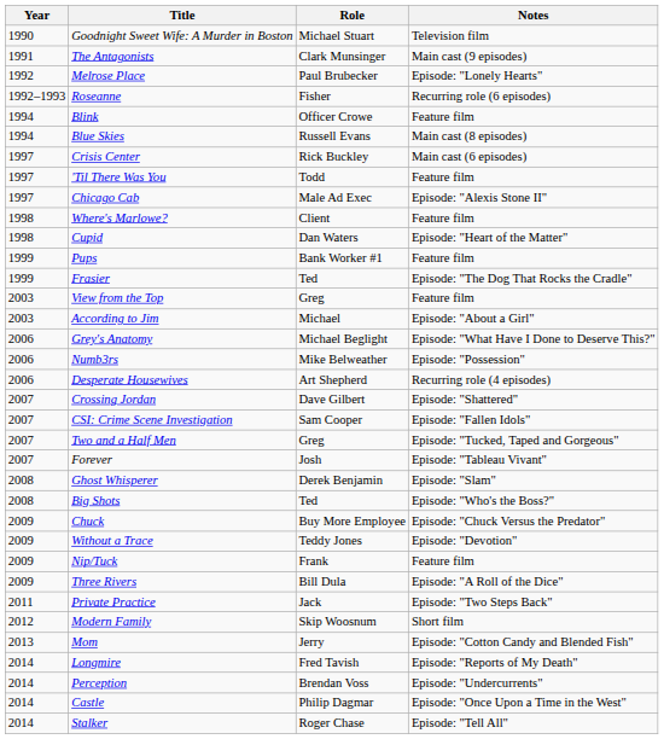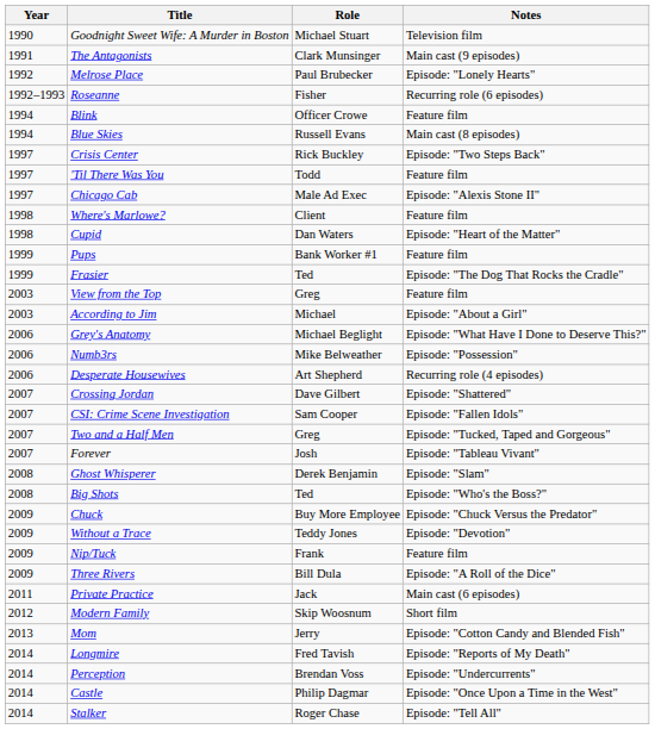 <table class="wikitable">
 <tr>
 <th>Year</th>
 <th>Title</th>
 <th>Role</th>
 <th>Notes</th>
 </tr>
 <tr>
 <td>1990</td>
 <td><em>Goodnight Sweet Wife: A Murder in Boston</em></td>
 <td>Michael Stuart</td>
 <td>Television film</td>
 </tr>
 <tr>
 <td>1991</td>
 <td><em><a href='#'>The Antagonists</a></em></td>
 <td>Clark Munsinger</td>
 <td>Main cast (9 episodes)</td>
 </tr>
 <tr>
 <td>1992</td>
 <td><em><a href='#'>Melrose Place</a></em></td>
 <td>Paul Brubecker</td>
 <td>Episode: "Lonely Hearts"</td>
 </tr>
 <tr>
 <td>1992–1993</td>
 <td><em><a href='#'>Roseanne</a></em></td>
 <td>Fisher</td>
 <td>Recurring role (6 episodes)</td>
 </tr>
 <tr>
 <td>1994</td>
 <td><em><a href='#'>Blink</a></em></td>
 <td>Officer Crowe</td>
 <td>Feature film</td>
 </tr>
 <tr>
 <td>1994</td>
 <td><em><a href='#'>Blue Skies</a></em></td>
 <td>Russell Evans</td>
 <td>Main cast (8 episodes)</td>
 </tr>
 <tr>
 <td>1997</td>
 <td><em><a href='#'>Crisis Center</a></em></td>
 <td>Rick Buckley</td>
-<td>Main cast (6 episodes)</td>
+<td>Episode: "Two Steps Back"</td>
 </tr>
 <tr>
 <td>1997</td>
 <td><em><a href='#'>'Til There Was You</a></em></td>
 <td>Todd</td>
 <td>Feature film</td>
 </tr>
 <tr>
 <td>1997</td>
 <td><em><a href='#'>Chicago Cab</a></em></td>
 <td>Male Ad Exec</td>
 <td>Episode: "Alexis Stone II"</td>
 </tr>
 <tr>
 <td>1998</td>
 <td><em><a href='#'>Where's Marlowe?</a></em></td>
 <td>Client</td>
 <td>Feature film</td>
 </tr>
 <tr>
 <td>1998</td>
 <td><em><a href='#'>Cupid</a></em></td>
 <td>Dan Waters</td>
 <td>Episode: "Heart of the Matter"</td>
 </tr>
 <tr>
 <td>1999</td>
 <td><em><a href='#'>Pups</a></em></td>
 <td>Bank Worker #1</td>
 <td>Feature film</td>
 </tr>
 <tr>
 <td>1999</td>
 <td><em><a href='#'>Frasier</a></em></td>
 <td>Ted</td>
 <td>Episode: "The Dog That Rocks the Cradle"</td>
 </tr>
 <tr>
 <td>2003</td>
 <td><em><a href='#'>View from the Top</a></em></td>
 <td>Greg</td>
 <td>Feature film</td>
 </tr>
 <tr>
 <td>2003</td>
 <td><em><a href='#'>According to Jim</a></em></td>
 <td>Michael</td>
 <td>Episode: "About a Girl"</td>
 </tr>
 <tr>
 <td>2006</td>
 <td><em><a href='#'>Grey's Anatomy</a></em></td>
 <td>Michael Beglight</td>
 <td>Episode: "What Have I Done to Deserve This?"</td>
 </tr>
 <tr>
 <td>2006</td>
 <td><em><a href='#'>Numb3rs</a></em></td>
 <td>Mike Belweather</td>
 <td>Episode: "Possession"</td>
 </tr>
 <tr>
 <td>2006</td>
 <td><em><a href='#'>Desperate Housewives</a></em></td>
 <td>Art Shepherd</td>
 <td>Recurring role (4 episodes)</td>
 </tr>
 <tr>
 <td>2007</td>
 <td><em><a href='#'>Crossing Jordan</a></em></td>
 <td>Dave Gilbert</td>
 <td>Episode: "Shattered"</td>
 </tr>
 <tr>
 <td>2007</td>
 <td><em><a href='#'>CSI: Crime Scene Investigation</a></em></td>
 <td>Sam Cooper</td>
 <td>Episode: "Fallen Idols"</td>
 </tr>
 <tr>
 <td>2007</td>
 <td><em><a href='#'>Two and a Half Men</a></em></td>
 <td>Greg</td>
 <td>Episode: "Tucked, Taped and Gorgeous"</td>
 </tr>
 <tr>
 <td>2007</td>
 <td><em>Forever</em></td>
 <td>Josh</td>
 <td>Episode: "Tableau Vivant"</td>
 </tr>
 <tr>
 <td>2008</td>
 <td><em><a href='#'>Ghost Whisperer</a></em></td>
 <td>Derek Benjamin</td>
 <td>Episode: "Slam"</td>
 </tr>
 <tr>
 <td>2008</td>
 <td><em><a href='#'>Big Shots</a></em></td>
 <td>Ted</td>
 <td>Episode: "Who's the Boss?"</td>
 </tr>
 <tr>
 <td>2009</td>
 <td><em><a href='#'>Chuck</a></em></td>
 <td>Buy More Employee</td>
 <td>Episode: "Chuck Versus the Predator"</td>
 </tr>
 <tr>
 <td>2009</td>
 <td><em><a href='#'>Without a Trace</a></em></td>
 <td>Teddy Jones</td>
 <td>Episode: "Devotion"</td>
 </tr>
 <tr>
 <td>2009</td>
 <td><em><a href='#'>Nip/Tuck</a></em></td>
 <td>Frank</td>
 <td>Feature film</td>
 </tr>
 <tr>
 <td>2009</td>
 <td><em><a href='#'>Three Rivers</a></em></td>
 <td>Bill Dula</td>
 <td>Episode: "A Roll of the Dice"</td>
 </tr>
 <tr>
 <td>2011</td>
 <td><em><a href='#'>Private Practice</a></em></td>
 <td>Jack</td>
-<td>Episode: "Two Steps Back"</td>
+<td>Main cast (6 episodes)</td>
 </tr>
 <tr>
 <td>2012</td>
 <td><em><a href='#'>Modern Family</a></em></td>
 <td>Skip Woosnum</td>
 <td>Short film</td>
 </tr>
 <tr>
 <td>2013</td>
 <td><em><a href='#'>Mom</a></em></td>
 <td>Jerry</td>
 <td>Episode: "Cotton Candy and Blended Fish"</td>
 </tr>
 <tr>
 <td>2014</td>
 <td><em><a href='#'>Longmire</a></em></td>
 <td>Fred Tavish</td>
 <td>Episode: "Reports of My Death"</td>
 </tr>
 <tr>
 <td>2014</td>
 <td><em><a href='#'>Perception</a></em></td>
 <td>Brendan Voss</td>
 <td>Episode: "Undercurrents"</td>
 </tr>
 <tr>
 <td>2014</td>
 <td><em><a href='#'>Castle</a></em></td>
 <td>Philip Dagmar</td>
 <td>Episode: "Once Upon a Time in the West"</td>
 </tr>
 <tr>
 <td>2014</td>
 <td><em><a href='#'>Stalker</a></em></td>
 <td>Roger Chase</td>
 <td>Episode: "Tell All"</td>
 </tr>
 </table>
